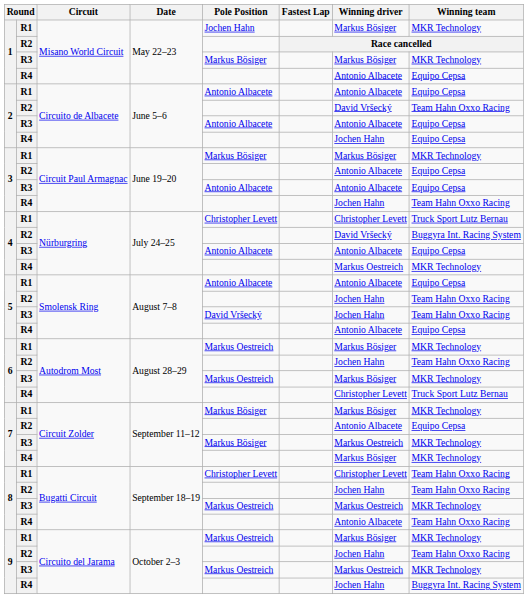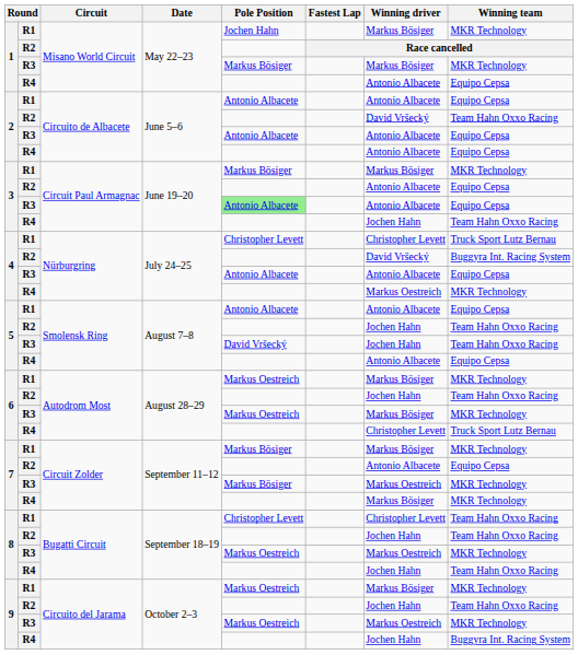 <table class="wikitable" style="font-size: 85%">
 <tr>
 <th colspan=2>Round</th>
 <th>Circuit</th>
 <th>Date</th>
 <th>Pole Position</th>
 <th>Fastest Lap</th>
 <th>Winning driver</th>
 <th>Winning team</th>
 </tr>
 <tr>
 <th rowspan=4>1</th>
 <th>R1</th>
 <td rowspan=4> <a href='#'>Misano World Circuit</a></td>
 <td rowspan=4>May 22–23</td>
 <td> <a href='#'>Jochen Hahn</a></td>
 <td></td>
 <td> <a href='#'>Markus Bösiger</a></td>
 <td> <a href='#'>MKR Technology</a></td>
 </tr>
 <tr>
 <th>R2</th>
 <td></td>
 <th colspan=3>Race cancelled </th>
 </tr>
 <tr>
 <th>R3</th>
 <td> <a href='#'>Markus Bösiger</a></td>
 <td></td>
 <td> <a href='#'>Markus Bösiger</a></td>
 <td> <a href='#'>MKR Technology</a></td>
 </tr>
 <tr>
 <th>R4</th>
 <td></td>
 <td></td>
 <td> <a href='#'>Antonio Albacete</a></td>
 <td> <a href='#'>Equipo Cepsa</a></td>
 </tr>
 <tr>
 <th rowspan=4>2</th>
 <th>R1</th>
 <td rowspan=4> <a href='#'>Circuito de Albacete</a></td>
 <td rowspan=4>June 5–6</td>
 <td> <a href='#'>Antonio Albacete</a></td>
 <td></td>
 <td> <a href='#'>Antonio Albacete</a></td>
 <td> <a href='#'>Equipo Cepsa</a></td>
 </tr>
 <tr>
 <th>R2</th>
 <td></td>
 <td></td>
 <td> <a href='#'>David Vršecký</a></td>
 <td> <a href='#'>Team Hahn Oxxo Racing</a></td>
 </tr>
 <tr>
 <th>R3</th>
 <td> <a href='#'>Antonio Albacete</a></td>
 <td></td>
 <td> <a href='#'>Antonio Albacete</a></td>
 <td> <a href='#'>Equipo Cepsa</a></td>
 </tr>
 <tr>
 <th>R4</th>
 <td></td>
 <td></td>
-<td> <a href='#'>Jochen Hahn</a></td>
+<td> <a href='#'>Antonio Albacete</a></td>
 <td> <a href='#'>Equipo Cepsa</a></td>
 </tr>
 <tr>
 <th rowspan=4>3</th>
 <th>R1</th>
 <td rowspan=4> <a href='#'>Circuit Paul Armagnac</a></td>
 <td rowspan=4>June 19–20</td>
 <td> <a href='#'>Markus Bösiger</a></td>
 <td></td>
 <td> <a href='#'>Markus Bösiger</a></td>
 <td> <a href='#'>MKR Technology</a></td>
 </tr>
 <tr>
 <th>R2</th>
 <td></td>
 <td></td>
 <td> <a href='#'>Antonio Albacete</a></td>
 <td> <a href='#'>Equipo Cepsa</a></td>
 </tr>
 <tr>
 <th>R3</th>
-<td> <a href='#'>Antonio Albacete</a></td>
+<td style="background: lightgreen;"> <a href='#'>Antonio Albacete</a></td>
 <td></td>
 <td> <a href='#'>Antonio Albacete</a></td>
 <td> <a href='#'>Equipo Cepsa</a></td>
 </tr>
 <tr>
 <th>R4</th>
 <td></td>
 <td></td>
 <td> <a href='#'>Jochen Hahn</a></td>
 <td> <a href='#'>Team Hahn Oxxo Racing</a></td>
 </tr>
 <tr>
 <th rowspan=4>4</th>
 <th>R1</th>
 <td rowspan=4> <a href='#'>Nürburgring</a></td>
 <td rowspan=4>July 24–25</td>
 <td> <a href='#'>Christopher Levett</a></td>
 <td></td>
 <td> <a href='#'>Christopher Levett</a></td>
 <td> <a href='#'>Truck Sport Lutz Bernau</a></td>
 </tr>
 <tr>
 <th>R2</th>
 <td></td>
 <td></td>
 <td> <a href='#'>David Vršecký</a></td>
 <td> <a href='#'>Buggyra Int. Racing System</a></td>
 </tr>
 <tr>
 <th>R3</th>
 <td> <a href='#'>Antonio Albacete</a></td>
 <td></td>
 <td> <a href='#'>Antonio Albacete</a></td>
 <td> <a href='#'>Equipo Cepsa</a></td>
 </tr>
 <tr>
 <th>R4</th>
 <td></td>
 <td></td>
 <td> <a href='#'>Markus Oestreich</a></td>
 <td> <a href='#'>MKR Technology</a></td>
 </tr>
 <tr>
 <th rowspan=4>5</th>
 <th>R1</th>
 <td rowspan=4> <a href='#'>Smolensk Ring</a></td>
 <td rowspan=4>August 7–8</td>
 <td> <a href='#'>Antonio Albacete</a></td>
 <td></td>
 <td> <a href='#'>Antonio Albacete</a></td>
 <td> <a href='#'>Equipo Cepsa</a></td>
 </tr>
 <tr>
 <th>R2</th>
 <td></td>
 <td></td>
 <td> <a href='#'>Jochen Hahn</a></td>
 <td> <a href='#'>Team Hahn Oxxo Racing</a></td>
 </tr>
 <tr>
 <th>R3</th>
 <td> <a href='#'>David Vršecký</a></td>
 <td></td>
 <td> <a href='#'>Jochen Hahn</a></td>
 <td> <a href='#'>Team Hahn Oxxo Racing</a></td>
 </tr>
 <tr>
 <th>R4</th>
 <td></td>
 <td></td>
 <td> <a href='#'>Antonio Albacete</a></td>
 <td> <a href='#'>Equipo Cepsa</a></td>
 </tr>
 <tr>
 <th rowspan=4>6</th>
 <th>R1</th>
 <td rowspan=4> <a href='#'>Autodrom Most</a></td>
 <td rowspan=4>August 28–29</td>
 <td> <a href='#'>Markus Oestreich</a></td>
 <td></td>
 <td> <a href='#'>Markus Bösiger</a></td>
 <td> <a href='#'>MKR Technology</a></td>
 </tr>
 <tr>
 <th>R2</th>
 <td></td>
 <td></td>
 <td> <a href='#'>Jochen Hahn</a></td>
 <td> <a href='#'>Team Hahn Oxxo Racing</a></td>
 </tr>
 <tr>
 <th>R3</th>
 <td> <a href='#'>Markus Oestreich</a></td>
 <td></td>
 <td> <a href='#'>Markus Bösiger</a></td>
 <td> <a href='#'>MKR Technology</a></td>
 </tr>
 <tr>
 <th>R4</th>
 <td></td>
 <td></td>
 <td> <a href='#'>Christopher Levett</a></td>
 <td> <a href='#'>Truck Sport Lutz Bernau</a></td>
 </tr>
 <tr>
 <th rowspan=4>7</th>
 <th>R1</th>
 <td rowspan=4> <a href='#'>Circuit Zolder</a></td>
 <td rowspan=4>September 11–12</td>
 <td> <a href='#'>Markus Bösiger</a></td>
 <td></td>
 <td> <a href='#'>Markus Bösiger</a></td>
 <td> <a href='#'>MKR Technology</a></td>
 </tr>
 <tr>
 <th>R2</th>
 <td></td>
 <td></td>
 <td> <a href='#'>Antonio Albacete</a></td>
 <td> <a href='#'>Equipo Cepsa</a></td>
 </tr>
 <tr>
 <th>R3</th>
 <td> <a href='#'>Markus Bösiger</a></td>
 <td></td>
 <td> <a href='#'>Markus Oestreich</a></td>
 <td> <a href='#'>MKR Technology</a></td>
 </tr>
 <tr>
 <th>R4</th>
 <td></td>
 <td></td>
 <td> <a href='#'>Markus Bösiger</a></td>
 <td> <a href='#'>MKR Technology</a></td>
 </tr>
 <tr>
 <th rowspan=4>8</th>
 <th>R1</th>
 <td rowspan=4> <a href='#'>Bugatti Circuit</a></td>
 <td rowspan=4>September 18–19</td>
 <td> <a href='#'>Christopher Levett</a></td>
 <td></td>
 <td> <a href='#'>Christopher Levett</a></td>
 <td> <a href='#'>Team Hahn Oxxo Racing</a></td>
 </tr>
 <tr>
 <th>R2</th>
 <td></td>
 <td></td>
 <td> <a href='#'>Jochen Hahn</a></td>
 <td> <a href='#'>Team Hahn Oxxo Racing</a></td>
 </tr>
 <tr>
 <th>R3</th>
 <td> <a href='#'>Markus Oestreich</a></td>
 <td></td>
 <td> <a href='#'>Markus Oestreich</a></td>
 <td> <a href='#'>MKR Technology</a></td>
 </tr>
 <tr>
 <th>R4</th>
 <td></td>
 <td></td>
-<td> <a href='#'>Antonio Albacete</a></td>
+<td> <a href='#'>Jochen Hahn</a></td>
 <td> <a href='#'>Team Hahn Oxxo Racing</a></td>
 </tr>
 <tr>
 <th rowspan=4>9</th>
 <th>R1</th>
 <td rowspan=4> <a href='#'>Circuito del Jarama</a></td>
 <td rowspan=4>October 2–3</td>
 <td> <a href='#'>Markus Oestreich</a></td>
 <td></td>
 <td> <a href='#'>Markus Bösiger</a></td>
 <td> <a href='#'>MKR Technology</a></td>
 </tr>
 <tr>
 <th>R2</th>
 <td></td>
 <td></td>
 <td> <a href='#'>Jochen Hahn</a></td>
 <td> <a href='#'>Team Hahn Oxxo Racing</a></td>
 </tr>
 <tr>
 <th>R3</th>
 <td> <a href='#'>Markus Oestreich</a></td>
 <td></td>
 <td> <a href='#'>Markus Oestreich</a></td>
 <td> <a href='#'>MKR Technology</a></td>
 </tr>
 <tr>
 <th>R4</th>
 <td></td>
 <td></td>
 <td> <a href='#'>Jochen Hahn</a></td>
 <td> <a href='#'>Buggyra Int. Racing System</a></td>
 </tr>
 </table>
